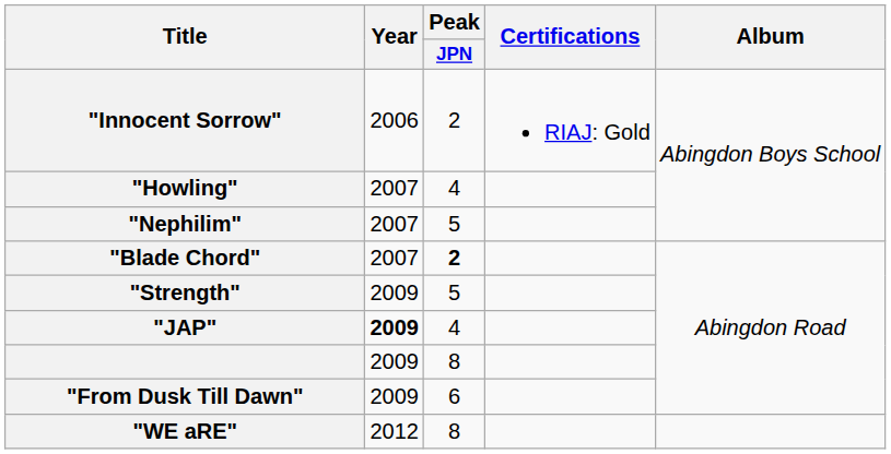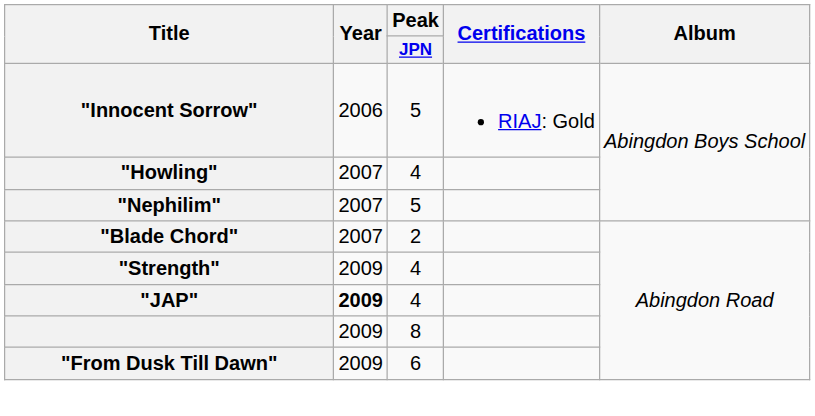 <table class="wikitable plainrowheaders" style="text-align:center;" border="1">
 <tr>
 <th scope="col" rowspan="2" style="width:16em;">Title</th>
 <th scope="col" rowspan="2">Year</th>
 <th scope="col">Peak</th>
 <th scope="col" rowspan="2"><a href='#'>Certifications</a></th>
 <th scope="col" rowspan="2">Album</th>
 </tr>
 <tr>
 <th scope="col" style="width:2.5em; font-size:85%"><a href='#'>JPN</a><br></th>
 </tr>
 <tr>
 <th scope="row">"Innocent Sorrow"</th>
 <td>2006</td>
-<td>2</td>
+<td>5</td>
 <td><br><ul><li><a href='#'>RIAJ</a>: Gold</li></ul></td>
 <td rowspan=3><em>Abingdon Boys School</em></td>
 </tr>
 <tr>
 <th scope="row">"Howling"</th>
 <td>2007</td>
 <td>4</td>
 <td></td>
 </tr>
 <tr>
 <th scope="row">"Nephilim"</th>
 <td>2007</td>
 <td>5</td>
 <td></td>
 </tr>
 <tr>
 <th scope="row">"Blade Chord"</th>
 <td>2007</td>
-<td><strong>2</strong></td>
+<td>2</td>
 <td></td>
 <td rowspan=5><em>Abingdon Road</em></td>
 </tr>
 <tr>
 <th scope="row">"Strength"</th>
 <td>2009</td>
-<td>5</td>
+<td>4</td>
 <td></td>
 </tr>
 <tr>
 <th scope="row">"JAP"</th>
 <td><strong>2009</strong></td>
 <td>4</td>
 <td></td>
 </tr>
 <tr>
 <th scope="row"></th>
 <td>2009</td>
 <td>8</td>
 <td></td>
 </tr>
 <tr>
 <th scope="row">"From Dusk Till Dawn"</th>
 <td>2009</td>
 <td>6</td>
 <td></td>
 </tr>
-<tr>
-<th scope="row">"WE aRE"</th>
-<td>2012</td>
-<td>8</td>
-<td></td>
-<td></td>
-</tr>
 </table>
